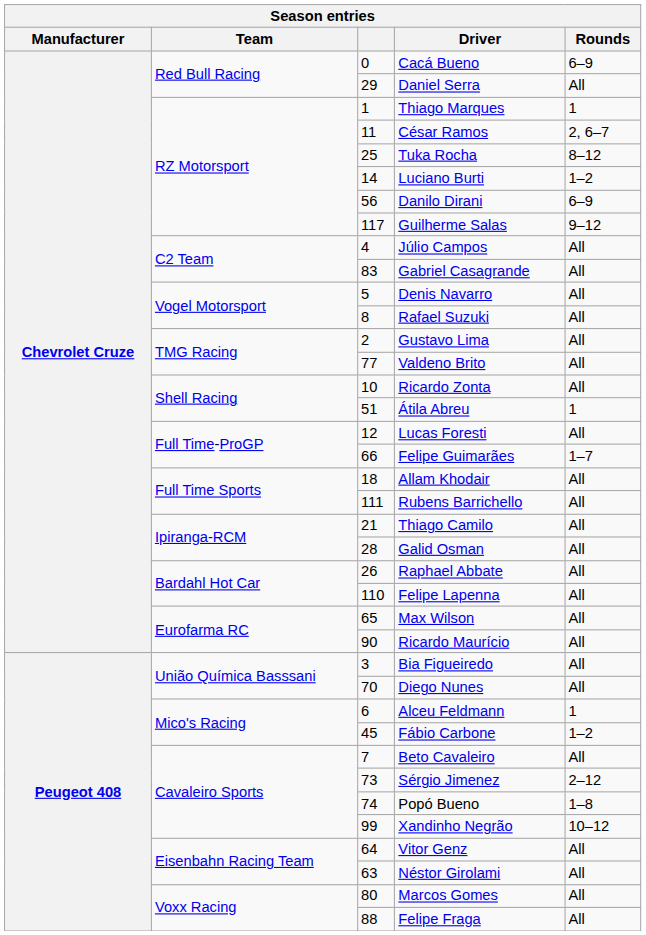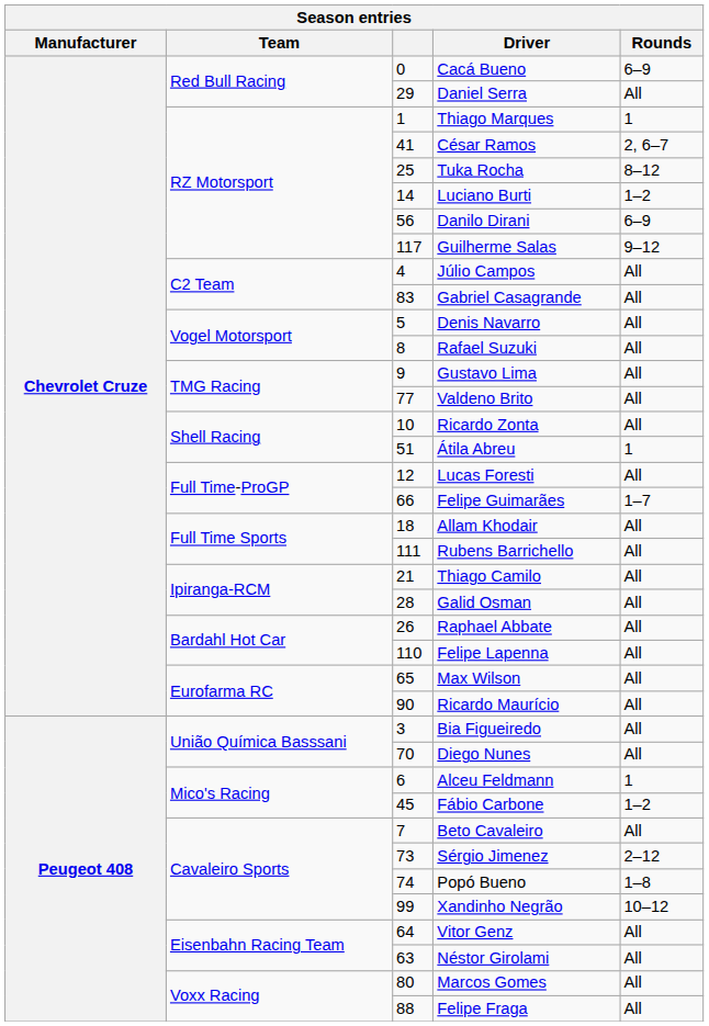 <table class="wikitable" width=57.5% style="font-size: 85%; max-width: 590px">
 <tr>
 <th colspan="5">Season entries</th>
 </tr>
 <tr>
 <th>Manufacturer</th>
 <th>Team</th>
 <th></th>
 <th>Driver</th>
 <th>Rounds</th>
 </tr>
 <tr>
 <th rowspan=26><a href='#'>Chevrolet Cruze</a></th>
 <td rowspan=2><a href='#'>Red Bull Racing</a></td>
 <td>0</td>
 <td> <a href='#'>Cacá Bueno</a></td>
 <td>6–9</td>
 </tr>
 <tr>
 <td>29</td>
 <td> <a href='#'>Daniel Serra</a></td>
 <td>All</td>
 </tr>
 <tr>
 <td rowspan=6><a href='#'>RZ Motorsport</a></td>
 <td>1</td>
 <td> <a href='#'>Thiago Marques</a></td>
 <td>1</td>
 </tr>
 <tr>
-<td>11</td>
+<td>41</td>
 <td> <a href='#'>César Ramos</a></td>
 <td>2, 6–7</td>
 </tr>
 <tr>
 <td>25</td>
 <td> <a href='#'>Tuka Rocha</a></td>
 <td>8–12</td>
 </tr>
 <tr>
 <td>14</td>
 <td> <a href='#'>Luciano Burti</a></td>
 <td>1–2</td>
 </tr>
 <tr>
 <td>56</td>
 <td> <a href='#'>Danilo Dirani</a></td>
 <td>6–9</td>
 </tr>
 <tr>
 <td>117</td>
 <td> <a href='#'>Guilherme Salas</a></td>
 <td>9–12</td>
 </tr>
 <tr>
 <td rowspan=2><a href='#'>C2 Team</a></td>
 <td>4</td>
 <td> <a href='#'>Júlio Campos</a></td>
 <td>All</td>
 </tr>
 <tr>
 <td>83</td>
 <td> <a href='#'>Gabriel Casagrande</a></td>
 <td>All</td>
 </tr>
 <tr>
 <td rowspan=2><a href='#'>Vogel Motorsport</a></td>
 <td>5</td>
 <td> <a href='#'>Denis Navarro</a></td>
 <td>All</td>
 </tr>
 <tr>
 <td>8</td>
 <td> <a href='#'>Rafael Suzuki</a></td>
 <td>All</td>
 </tr>
 <tr>
 <td rowspan=2><a href='#'>TMG Racing</a></td>
-<td>2</td>
+<td>9</td>
 <td> <a href='#'>Gustavo Lima</a></td>
 <td>All</td>
 </tr>
 <tr>
 <td>77</td>
 <td> <a href='#'>Valdeno Brito</a></td>
 <td>All</td>
 </tr>
 <tr>
 <td rowspan=2><a href='#'>Shell Racing</a></td>
 <td>10</td>
 <td> <a href='#'>Ricardo Zonta</a></td>
 <td>All</td>
 </tr>
 <tr>
 <td>51</td>
 <td> <a href='#'>Átila Abreu</a></td>
 <td>1</td>
 </tr>
 <tr>
 <td rowspan=2><a href='#'>Full Time</a>-<a href='#'>ProGP</a></td>
 <td>12</td>
 <td> <a href='#'>Lucas Foresti</a></td>
 <td>All</td>
 </tr>
 <tr>
 <td>66</td>
 <td> <a href='#'>Felipe Guimarães</a></td>
 <td>1–7</td>
 </tr>
 <tr>
 <td rowspan=2><a href='#'>Full Time Sports</a></td>
 <td>18</td>
 <td> <a href='#'>Allam Khodair</a></td>
 <td>All</td>
 </tr>
 <tr>
 <td>111</td>
 <td> <a href='#'>Rubens Barrichello</a></td>
 <td>All</td>
 </tr>
 <tr>
 <td rowspan=2><a href='#'>Ipiranga-RCM</a></td>
 <td>21</td>
 <td> <a href='#'>Thiago Camilo</a></td>
 <td>All</td>
 </tr>
 <tr>
 <td>28</td>
 <td> <a href='#'>Galid Osman</a></td>
 <td>All</td>
 </tr>
 <tr>
 <td rowspan=2><a href='#'>Bardahl Hot Car</a></td>
 <td>26</td>
 <td> <a href='#'>Raphael Abbate</a></td>
 <td>All</td>
 </tr>
 <tr>
 <td>110</td>
 <td> <a href='#'>Felipe Lapenna</a></td>
 <td>All</td>
 </tr>
 <tr>
 <td rowspan=2><a href='#'>Eurofarma RC</a></td>
 <td>65</td>
 <td> <a href='#'>Max Wilson</a></td>
 <td>All</td>
 </tr>
 <tr>
 <td>90</td>
 <td> <a href='#'>Ricardo Maurício</a></td>
 <td>All</td>
 </tr>
 <tr>
 <th rowspan=12><a href='#'>Peugeot 408</a></th>
 <td rowspan=2><a href='#'>União Química Basssani</a></td>
 <td>3</td>
 <td> <a href='#'>Bia Figueiredo</a></td>
 <td>All</td>
 </tr>
 <tr>
 <td>70</td>
 <td> <a href='#'>Diego Nunes</a></td>
 <td>All</td>
 </tr>
 <tr>
 <td rowspan=2><a href='#'>Mico's Racing</a></td>
 <td>6</td>
 <td> <a href='#'>Alceu Feldmann</a></td>
 <td>1</td>
 </tr>
 <tr>
 <td>45</td>
 <td> <a href='#'>Fábio Carbone</a></td>
 <td>1–2</td>
 </tr>
 <tr>
 <td rowspan=4><a href='#'>Cavaleiro Sports</a></td>
 <td>7</td>
 <td> <a href='#'>Beto Cavaleiro</a></td>
 <td>All</td>
 </tr>
 <tr>
 <td>73</td>
 <td> <a href='#'>Sérgio Jimenez</a></td>
 <td>2–12</td>
 </tr>
 <tr>
 <td>74</td>
 <td> Popó Bueno</td>
 <td>1–8</td>
 </tr>
 <tr>
 <td>99</td>
 <td> <a href='#'>Xandinho Negrão</a></td>
 <td>10–12</td>
 </tr>
 <tr>
 <td rowspan=2><a href='#'>Eisenbahn Racing Team</a></td>
 <td>64</td>
 <td> <a href='#'>Vitor Genz</a></td>
 <td>All</td>
 </tr>
 <tr>
 <td>63</td>
 <td> <a href='#'>Néstor Girolami</a></td>
 <td>All</td>
 </tr>
 <tr>
 <td rowspan=2><a href='#'>Voxx Racing</a></td>
 <td>80</td>
 <td> <a href='#'>Marcos Gomes</a></td>
 <td>All</td>
 </tr>
 <tr>
 <td>88</td>
 <td> <a href='#'>Felipe Fraga</a></td>
 <td>All</td>
 </tr>
 <tr>
 </tr>
 </table>
